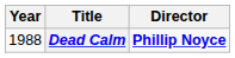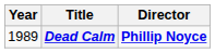 <table class="wikitable sortable plainrowheaders">
 <tr>
 <th>Year</th>
 <th>Title</th>
 <th>Director</th>
 </tr>
 <tr>
-<td>1988</td>
+<td>1989</td>
 <th scope="row" style="text-align:center;"><em><a href='#'>Dead Calm</a></em></th>
 <td><strong><a href='#'>Phillip Noyce</a></strong></td>
 </tr>
 </table>
